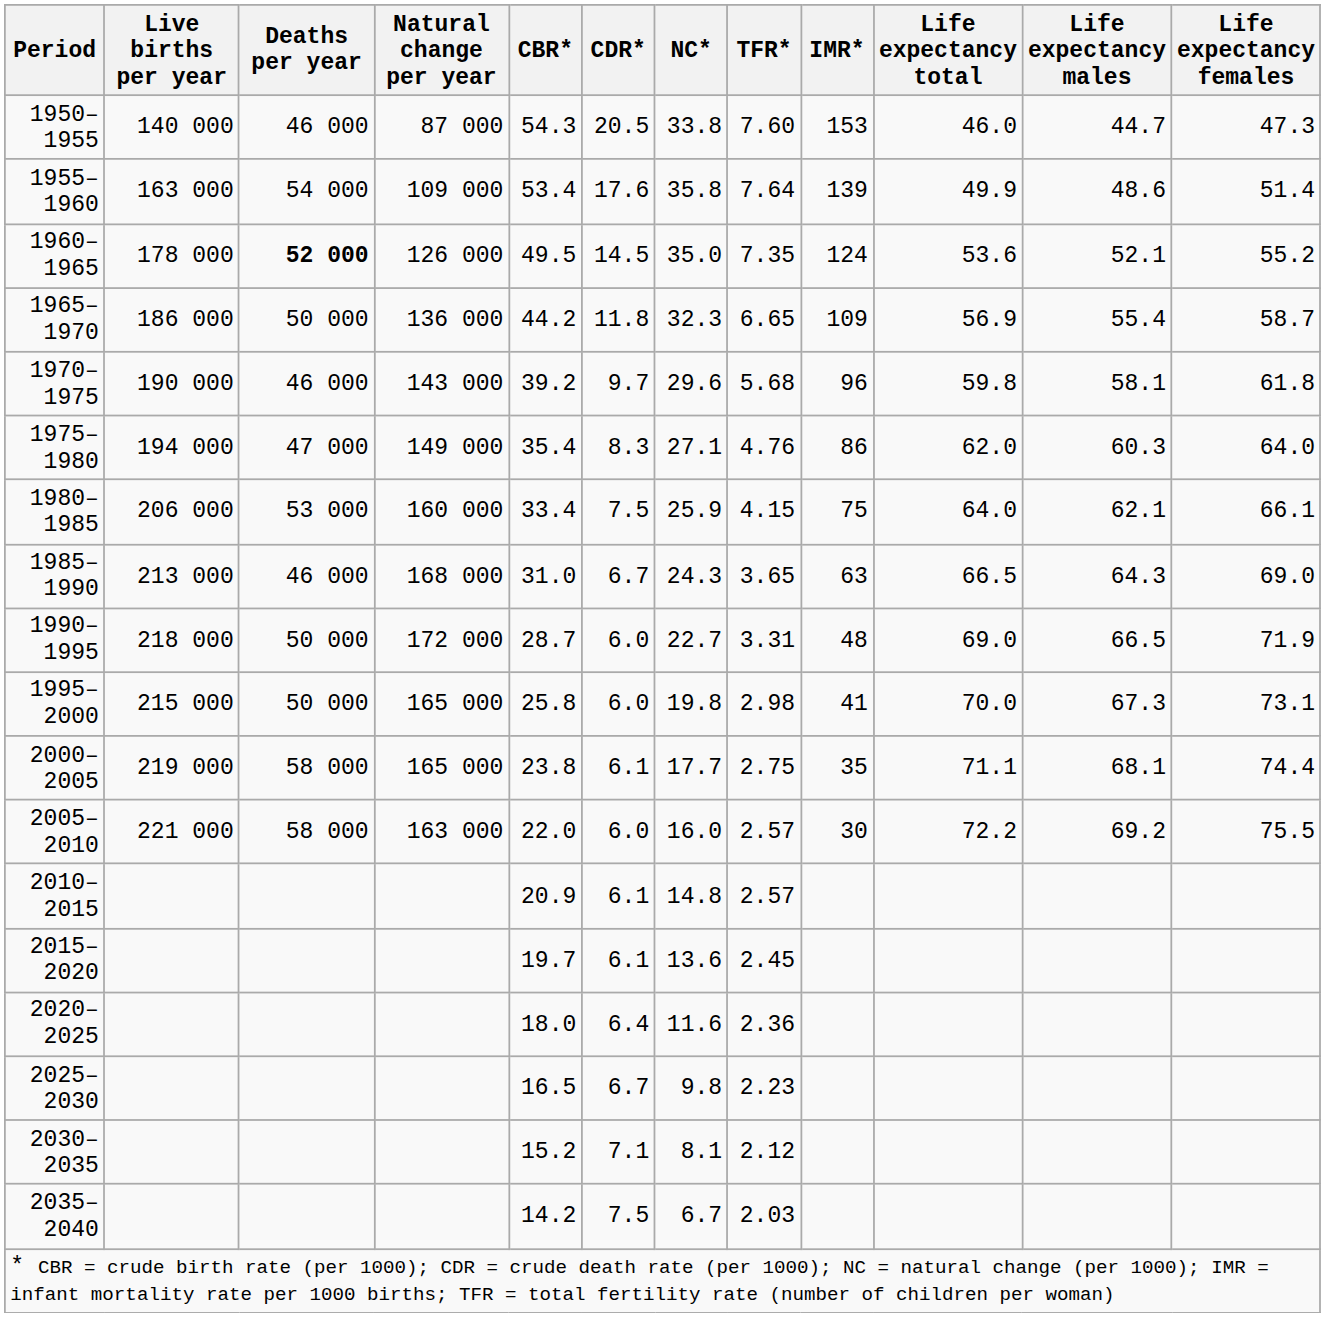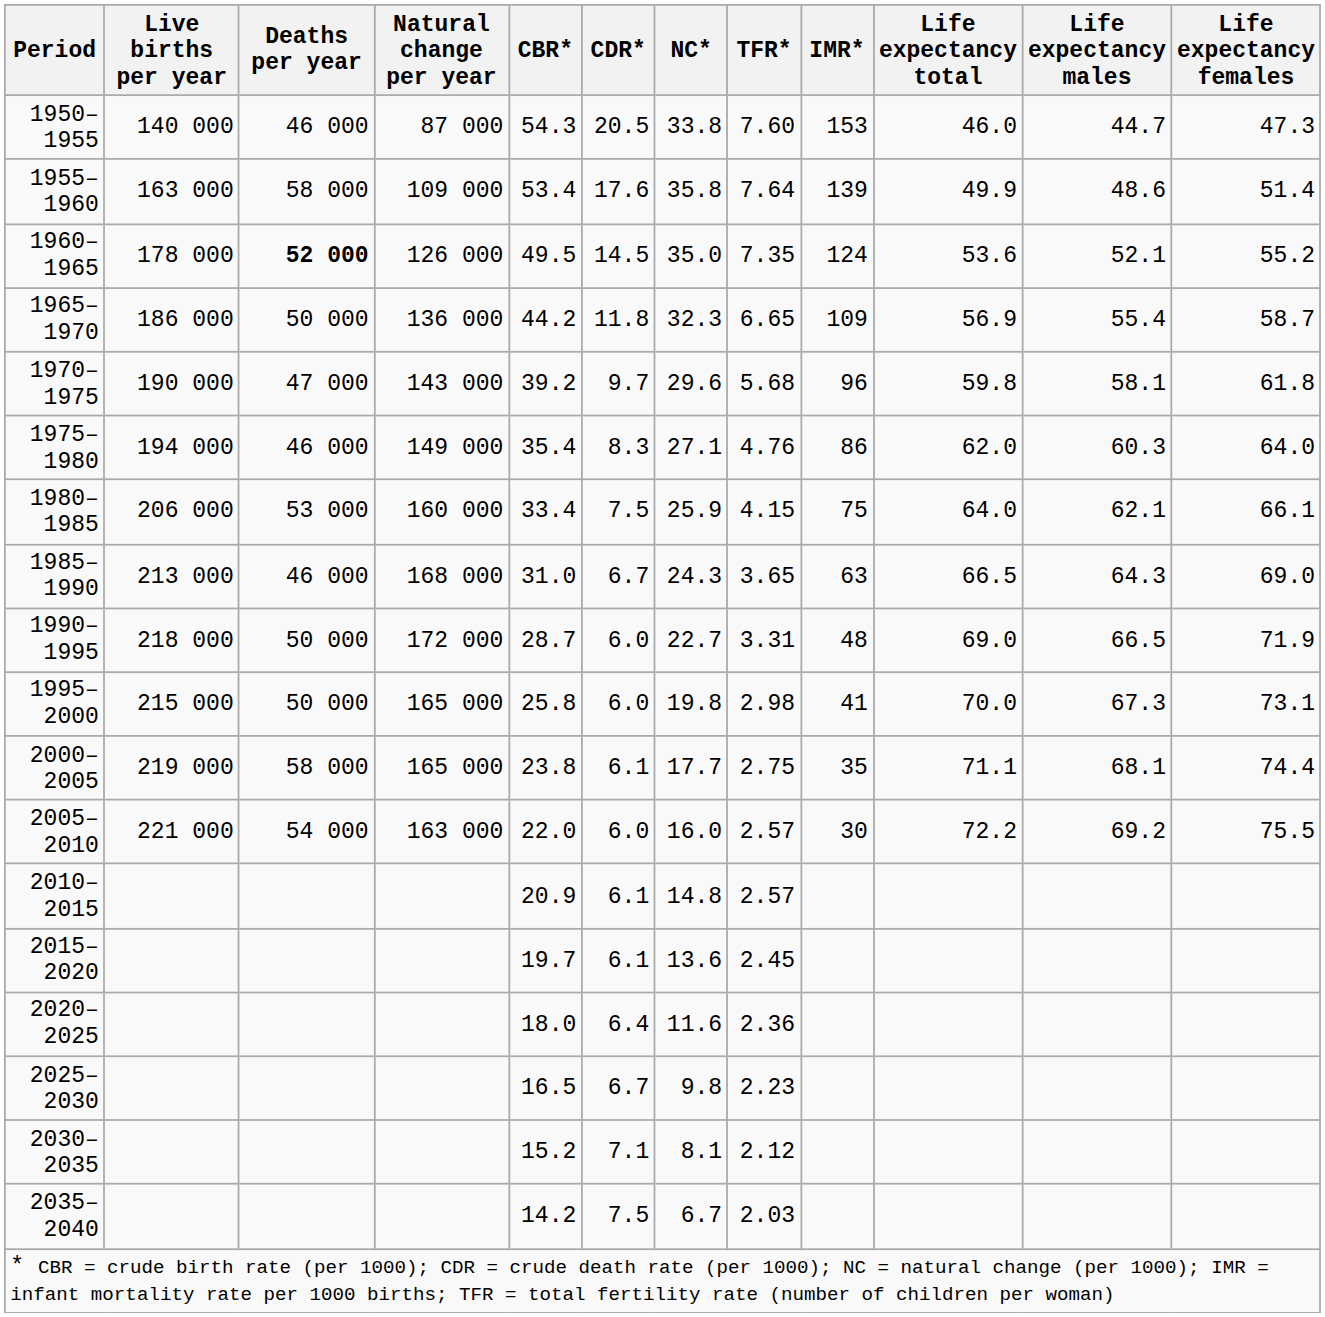 <table class="wikitable" style="text-align: right;">
 <tr>
 <th width="50pt">Period</th>
 <th width="70pt">Live births<br>per year</th>
 <th width="70pt">Deaths<br>per year</th>
 <th width="70pt">Natural change<br>per year</th>
 <th width="35pt">CBR*</th>
 <th width="35pt">CDR*</th>
 <th width="35pt">NC*</th>
 <th width="35pt">TFR*</th>
 <th width="35pt">IMR*</th>
 <th width="50pt">Life expectancy <br>total</th>
 <th width="50pt">Life expectancy <br>males</th>
 <th width="50pt">Life expectancy <br>females</th>
 </tr>
 <tr>
 <td>1950–1955</td>
 <td>140 000</td>
 <td>46 000</td>
 <td>87 000</td>
 <td>54.3</td>
 <td>20.5</td>
 <td>33.8</td>
 <td>7.60</td>
 <td>153</td>
 <td>46.0</td>
 <td>44.7</td>
 <td>47.3</td>
 </tr>
 <tr>
 <td>1955–1960</td>
 <td>163 000</td>
-<td>54 000</td>
+<td>58 000</td>
 <td>109 000</td>
 <td>53.4</td>
 <td>17.6</td>
 <td>35.8</td>
 <td>7.64</td>
 <td>139</td>
 <td>49.9</td>
 <td>48.6</td>
 <td>51.4</td>
 </tr>
 <tr>
 <td>1960–1965</td>
 <td>178 000</td>
 <td><strong>52 000</strong></td>
 <td>126 000</td>
 <td>49.5</td>
 <td>14.5</td>
 <td>35.0</td>
 <td>7.35</td>
 <td>124</td>
 <td>53.6</td>
 <td>52.1</td>
 <td>55.2</td>
 </tr>
 <tr>
 <td>1965–1970</td>
 <td>186 000</td>
 <td>50 000</td>
 <td>136 000</td>
 <td>44.2</td>
 <td>11.8</td>
 <td>32.3</td>
 <td>6.65</td>
 <td>109</td>
 <td>56.9</td>
 <td>55.4</td>
 <td>58.7</td>
 </tr>
 <tr>
 <td>1970–1975</td>
 <td>190 000</td>
-<td>46 000</td>
+<td>47 000</td>
 <td>143 000</td>
 <td>39.2</td>
 <td>9.7</td>
 <td>29.6</td>
 <td>5.68</td>
 <td>96</td>
 <td>59.8</td>
 <td>58.1</td>
 <td>61.8</td>
 </tr>
 <tr>
 <td>1975–1980</td>
 <td>194 000</td>
-<td>47 000</td>
+<td>46 000</td>
 <td>149 000</td>
 <td>35.4</td>
 <td>8.3</td>
 <td>27.1</td>
 <td>4.76</td>
 <td>86</td>
 <td>62.0</td>
 <td>60.3</td>
 <td>64.0</td>
 </tr>
 <tr>
 <td>1980–1985</td>
 <td>206 000</td>
 <td>53 000</td>
 <td>160 000</td>
 <td>33.4</td>
 <td>7.5</td>
 <td>25.9</td>
 <td>4.15</td>
 <td>75</td>
 <td>64.0</td>
 <td>62.1</td>
 <td>66.1</td>
 </tr>
 <tr>
 <td>1985–1990</td>
 <td>213 000</td>
 <td>46 000</td>
 <td>168 000</td>
 <td>31.0</td>
 <td>6.7</td>
 <td>24.3</td>
 <td>3.65</td>
 <td>63</td>
 <td>66.5</td>
 <td>64.3</td>
 <td>69.0</td>
 </tr>
 <tr>
 <td>1990–1995</td>
 <td>218 000</td>
 <td>50 000</td>
 <td>172 000</td>
 <td>28.7</td>
 <td>6.0</td>
 <td>22.7</td>
 <td>3.31</td>
 <td>48</td>
 <td>69.0</td>
 <td>66.5</td>
 <td>71.9</td>
 </tr>
 <tr>
 <td>1995–2000</td>
 <td>215 000</td>
 <td>50 000</td>
 <td>165 000</td>
 <td>25.8</td>
 <td>6.0</td>
 <td>19.8</td>
 <td>2.98</td>
 <td>41</td>
 <td>70.0</td>
 <td>67.3</td>
 <td>73.1</td>
 </tr>
 <tr>
 <td>2000–2005</td>
 <td>219 000</td>
 <td>58 000</td>
 <td>165 000</td>
 <td>23.8</td>
 <td>6.1</td>
 <td>17.7</td>
 <td>2.75</td>
 <td>35</td>
 <td>71.1</td>
 <td>68.1</td>
 <td>74.4</td>
 </tr>
 <tr>
 <td>2005–2010</td>
 <td>221 000</td>
-<td>58 000</td>
+<td>54 000</td>
 <td>163 000</td>
 <td>22.0</td>
 <td>6.0</td>
 <td>16.0</td>
 <td>2.57</td>
 <td>30</td>
 <td>72.2</td>
 <td>69.2</td>
 <td>75.5</td>
 </tr>
 <tr>
 <td>2010–2015</td>
 <td></td>
 <td></td>
 <td></td>
 <td>20.9</td>
 <td>6.1</td>
 <td>14.8</td>
 <td>2.57</td>
 <td></td>
 <td></td>
 <td></td>
 <td></td>
 </tr>
 <tr>
 <td>2015–2020</td>
 <td></td>
 <td></td>
 <td></td>
 <td>19.7</td>
 <td>6.1</td>
 <td>13.6</td>
 <td>2.45</td>
 <td></td>
 <td></td>
 <td></td>
 <td></td>
 </tr>
 <tr>
 <td>2020–2025</td>
 <td></td>
 <td></td>
 <td></td>
 <td>18.0</td>
 <td>6.4</td>
 <td>11.6</td>
 <td>2.36</td>
 <td></td>
 <td></td>
 <td></td>
 <td></td>
 </tr>
 <tr>
 <td>2025–2030</td>
 <td></td>
 <td></td>
 <td></td>
 <td>16.5</td>
 <td>6.7</td>
 <td>9.8</td>
 <td>2.23</td>
 <td></td>
 <td></td>
 <td></td>
 <td></td>
 </tr>
 <tr>
 <td>2030–2035</td>
 <td></td>
 <td></td>
 <td></td>
 <td>15.2</td>
 <td>7.1</td>
 <td>8.1</td>
 <td>2.12</td>
 <td></td>
 <td></td>
 <td></td>
 <td></td>
 </tr>
 <tr>
 <td>2035–2040</td>
 <td></td>
 <td></td>
 <td></td>
 <td>14.2</td>
 <td>7.5</td>
 <td>6.7</td>
 <td>2.03</td>
 <td></td>
 <td></td>
 <td></td>
 <td></td>
 </tr>
 <tr>
 <td align="left" colspan="12">* <small> CBR = crude birth rate (per 1000); CDR = crude death rate (per 1000); NC = natural change (per 1000); IMR = infant mortality rate per 1000 births; TFR = total fertility rate (number of children per woman)</small></td>
 </tr>
 </table>
